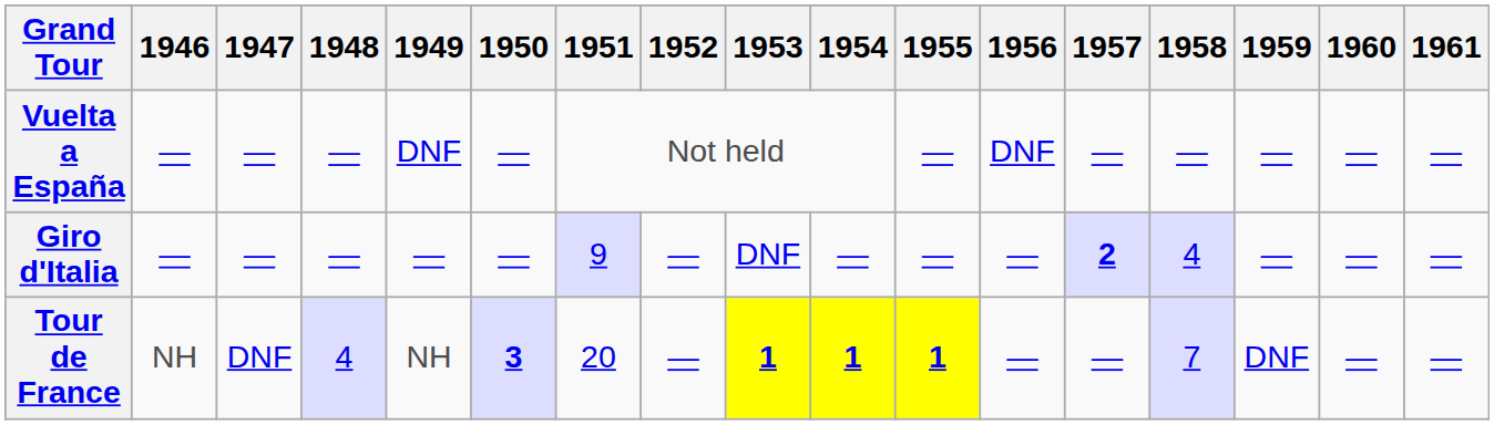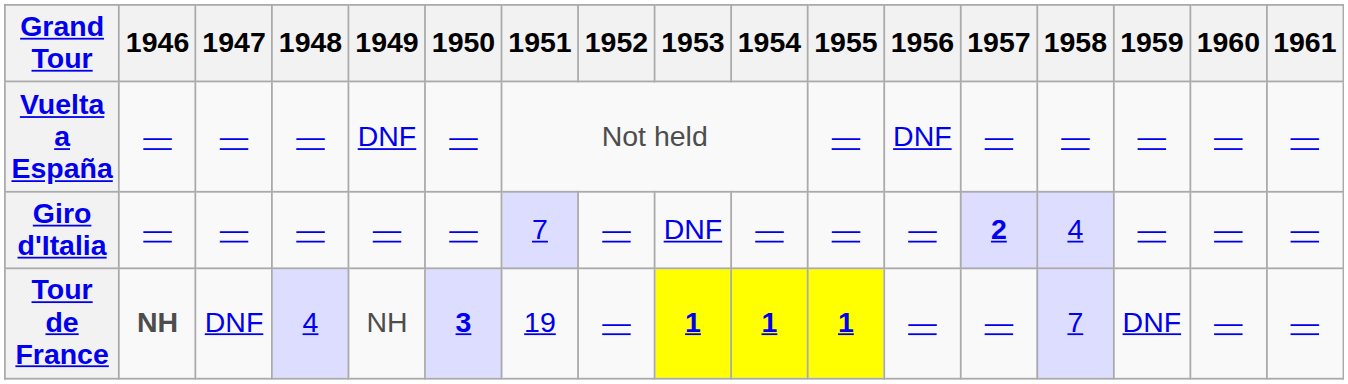 <table class="wikitable plainrowheaders">
 <tr>
 <th scope="col"><a href='#'>Grand Tour</a></th>
 <th scope="col">1946</th>
 <th scope="col">1947</th>
 <th scope="col">1948</th>
 <th scope="col">1949</th>
 <th scope="col">1950</th>
 <th scope="col">1951</th>
 <th scope="col">1952</th>
 <th scope="col">1953</th>
 <th scope="col">1954</th>
 <th scope="col">1955</th>
 <th scope="col">1956</th>
 <th scope="col">1957</th>
 <th scope="col">1958</th>
 <th scope="col">1959</th>
 <th scope="col">1960</th>
 <th scope="col">1961</th>
 </tr>
 <tr style="text-align:center;">
 <th scope="row"> <a href='#'>Vuelta a España</a></th>
 <td><a href='#'>—</a></td>
 <td><a href='#'>—</a></td>
 <td><a href='#'>—</a></td>
 <td><a href='#'>DNF</a></td>
 <td><a href='#'>—</a></td>
 <td style="color:#4d4d4d;" colspan=4>Not held</td>
 <td><a href='#'>—</a></td>
 <td><a href='#'>DNF</a></td>
 <td><a href='#'>—</a></td>
 <td><a href='#'>—</a></td>
 <td><a href='#'>—</a></td>
 <td><a href='#'>—</a></td>
 <td><a href='#'>—</a></td>
 </tr>
 <tr style="text-align:center;">
 <th scope="row"> <a href='#'>Giro d'Italia</a></th>
 <td><a href='#'>—</a></td>
 <td><a href='#'>—</a></td>
 <td><a href='#'>—</a></td>
 <td><a href='#'>—</a></td>
 <td><a href='#'>—</a></td>
-<td style="background:#ddddff;"><a href='#'>9</a></td>
+<td style="background:#ddddff;"><a href='#'>7</a></td>
 <td><a href='#'>—</a></td>
 <td><a href='#'>DNF</a></td>
 <td><a href='#'>—</a></td>
 <td><a href='#'>—</a></td>
 <td><a href='#'>—</a></td>
 <td style="background:#ddddff;"><a href='#'><strong>2</strong></a></td>
 <td style="background:#ddddff;"><a href='#'>4</a></td>
 <td><a href='#'>—</a></td>
 <td><a href='#'>—</a></td>
 <td><a href='#'>—</a></td>
 </tr>
 <tr style="text-align:center;">
 <th scope="row"> <a href='#'>Tour de France</a></th>
-<td style="color:#4d4d4d;">NH</td>
+<td style="color:#4d4d4d;"><strong>NH</strong></td>
 <td><a href='#'>DNF</a></td>
 <td style="background:#ddddff;"><a href='#'>4</a></td>
 <td style="color:#4d4d4d;">NH</td>
 <td style="background:#ddddff;"><a href='#'><strong>3</strong></a></td>
-<td><a href='#'>20</a></td>
+<td><a href='#'>19</a></td>
 <td><a href='#'>—</a></td>
 <td style="background:yellow;"><a href='#'><strong>1</strong></a></td>
 <td style="background:yellow;"><a href='#'><strong>1</strong></a></td>
 <td style="background:yellow;"><a href='#'><strong>1</strong></a></td>
 <td><a href='#'>—</a></td>
 <td><a href='#'>—</a></td>
 <td style="background:#ddddff;"><a href='#'>7</a></td>
 <td><a href='#'>DNF</a></td>
 <td><a href='#'>—</a></td>
 <td><a href='#'>—</a></td>
 </tr>
 </table>
